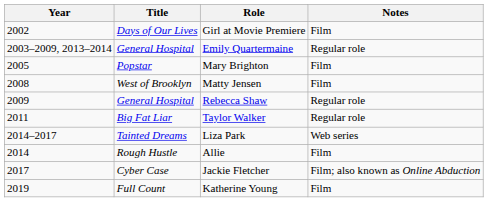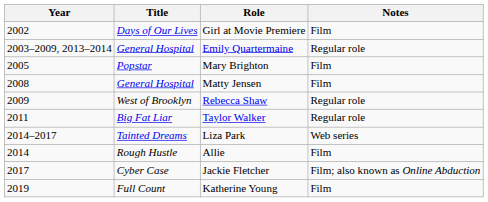 <table class="wikitable sortable">
 <tr>
 <th>Year</th>
 <th>Title</th>
 <th>Role</th>
 <th class="unsortable">Notes</th>
 </tr>
 <tr>
 <td>2002</td>
 <td><em><a href='#'>Days of Our Lives</a></em></td>
 <td>Girl at Movie Premiere</td>
 <td>Film</td>
 </tr>
 <tr>
 <td>2003–2009, 2013–2014</td>
 <td><em><a href='#'>General Hospital</a></em></td>
 <td><a href='#'>Emily Quartermaine</a></td>
 <td>Regular role</td>
 </tr>
 <tr>
 <td>2005</td>
 <td><em><a href='#'>Popstar</a></em></td>
 <td>Mary Brighton</td>
 <td>Film</td>
 </tr>
 <tr>
 <td>2008</td>
-<td><em>West of Brooklyn</em></td>
+<td><em><a href='#'>General Hospital</a></em></td>
 <td>Matty Jensen</td>
 <td>Film</td>
 </tr>
 <tr>
 <td>2009</td>
-<td><em><a href='#'>General Hospital</a></em></td>
+<td><em>West of Brooklyn</em></td>
 <td><a href='#'>Rebecca Shaw</a></td>
 <td>Regular role</td>
 </tr>
 <tr>
 <td>2011</td>
 <td><em><a href='#'>Big Fat Liar</a></em></td>
 <td><a href='#'>Taylor Walker</a></td>
 <td>Regular role</td>
 </tr>
 <tr>
 <td>2014–2017</td>
 <td><em><a href='#'>Tainted Dreams</a></em></td>
 <td>Liza Park</td>
 <td>Web series</td>
 </tr>
 <tr>
 <td>2014</td>
 <td><em>Rough Hustle</em></td>
 <td>Allie</td>
 <td>Film</td>
 </tr>
 <tr>
 <td>2017</td>
 <td><em>Cyber Case</em></td>
 <td>Jackie Fletcher</td>
 <td>Film; also known as <em>Online Abduction</em></td>
 </tr>
 <tr>
 <td>2019</td>
 <td><em>Full Count</em></td>
 <td>Katherine Young</td>
 <td>Film</td>
 </tr>
 </table>
